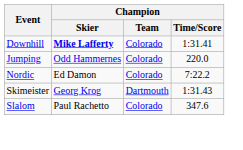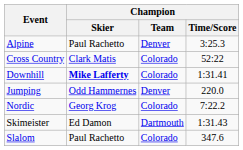 <table class="wikitable">
 <tr>
 <th rowspan="2">Event</th>
 <th colspan="3" bgcolor=000000>Champion</th>
 </tr>
 <tr>
 <th>Skier</th>
 <th>Team</th>
 <th>Time/Score</th>
 </tr>
 <tr>
+<td><a href='#'>Alpine</a></td>
+<td>Paul Rachetto</td>
+<td><a href='#'>Denver</a></td>
+<td align=center>3:25.3</td>
+</tr>
+<tr>
+<td><a href='#'>Cross Country</a></td>
+<td><a href='#'>Clark Matis</a> </td>
+<td><a href='#'>Colorado</a></td>
+<td align=center>52:22</td>
+</tr>
+<tr>
 <td><a href='#'>Downhill</a></td>
 <td><strong><a href='#'>Mike Lafferty</a></strong></td>
 <td><a href='#'>Colorado</a></td>
 <td align=center>1:31.41</td>
 </tr>
 <tr>
 <td><a href='#'>Jumping</a></td>
 <td> <a href='#'>Odd Hammernes</a></td>
-<td><a href='#'>Colorado</a></td>
+<td><a href='#'>Denver</a></td>
 <td align=center>220.0</td>
 </tr>
 <tr>
 <td><a href='#'>Nordic</a></td>
-<td>Ed Damon</td>
+<td><a href='#'>Georg Krog</a></td>
 <td><a href='#'>Colorado</a></td>
 <td align=center>7:22.2</td>
 </tr>
 <tr>
 <td>Skimeister</td>
-<td><a href='#'>Georg Krog</a></td>
+<td>Ed Damon</td>
 <td><a href='#'>Dartmouth</a></td>
 <td align=center>1:31.43</td>
 </tr>
 <tr>
 <td><a href='#'>Slalom</a></td>
 <td>Paul Rachetto</td>
 <td><a href='#'>Colorado</a></td>
 <td align=center>347.6</td>
 </tr>
 </table>
